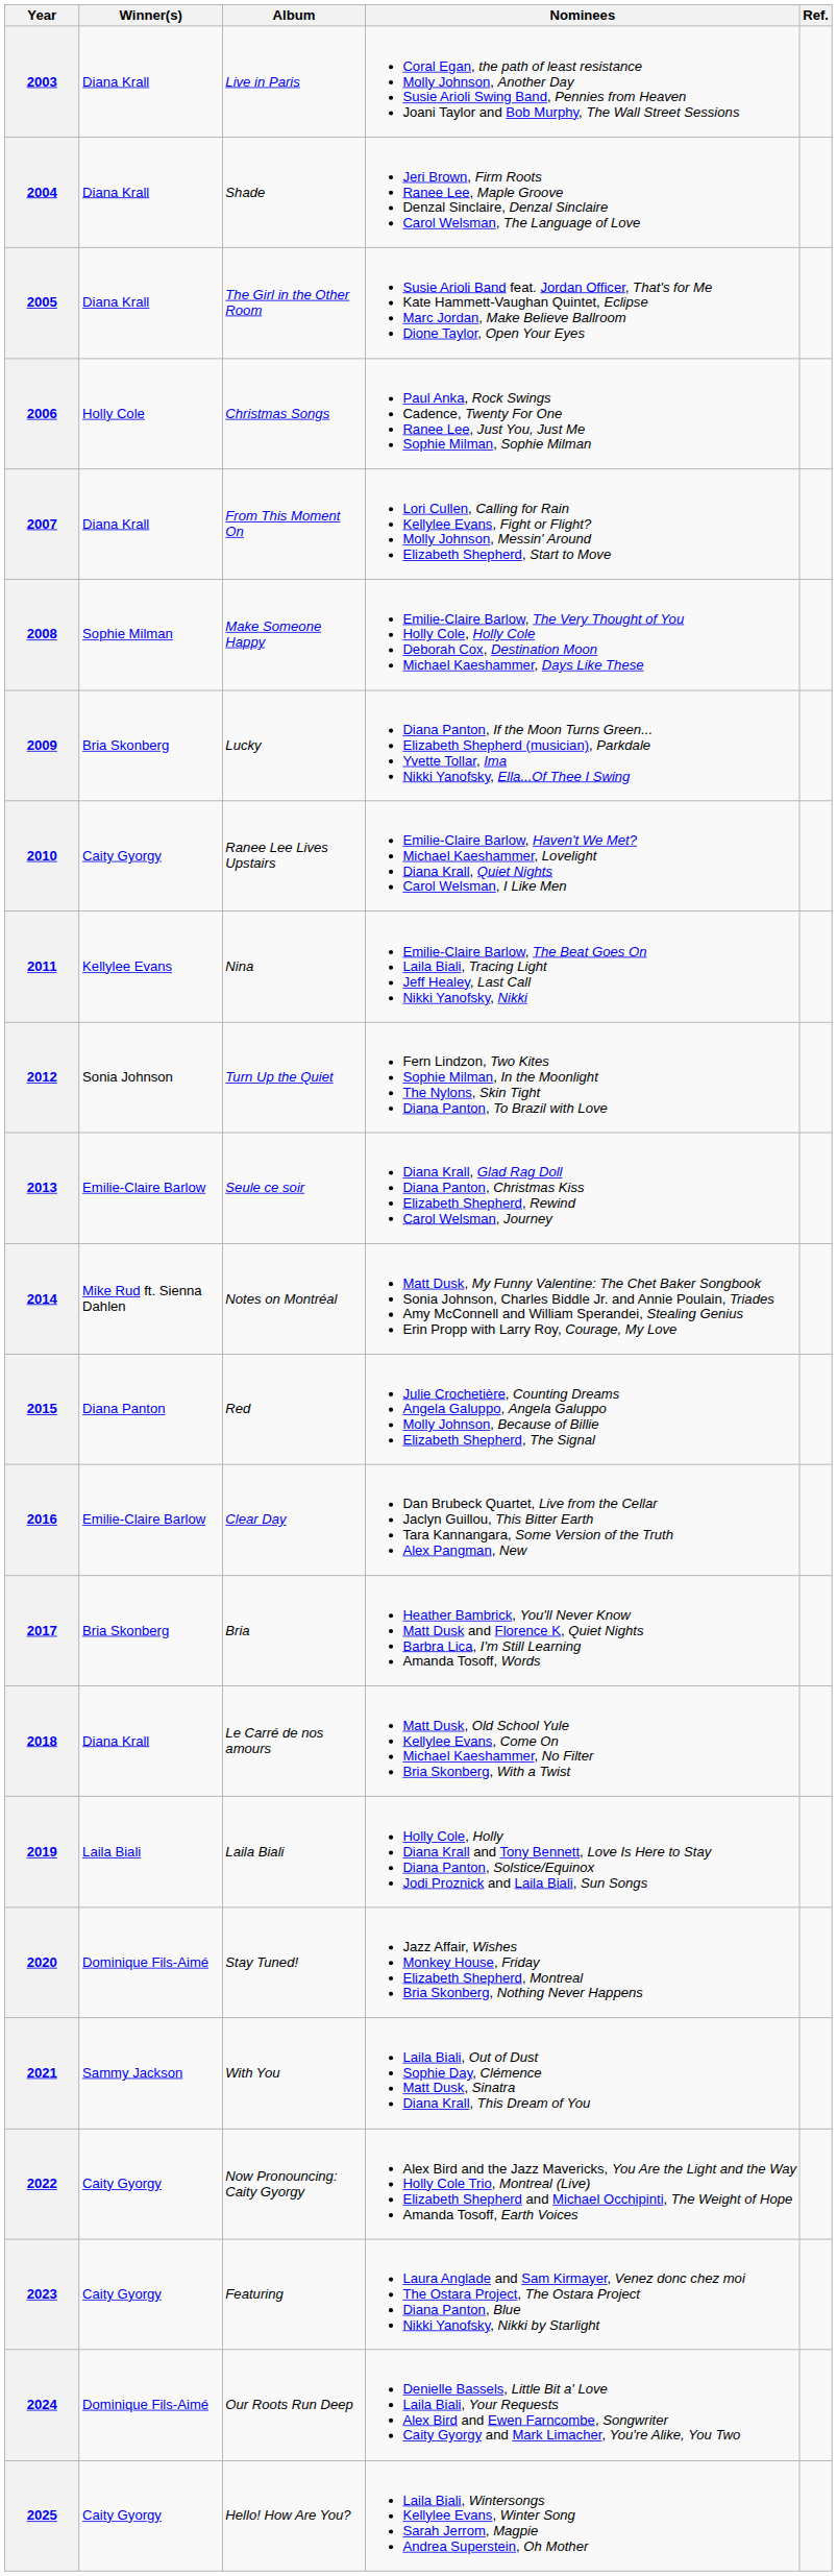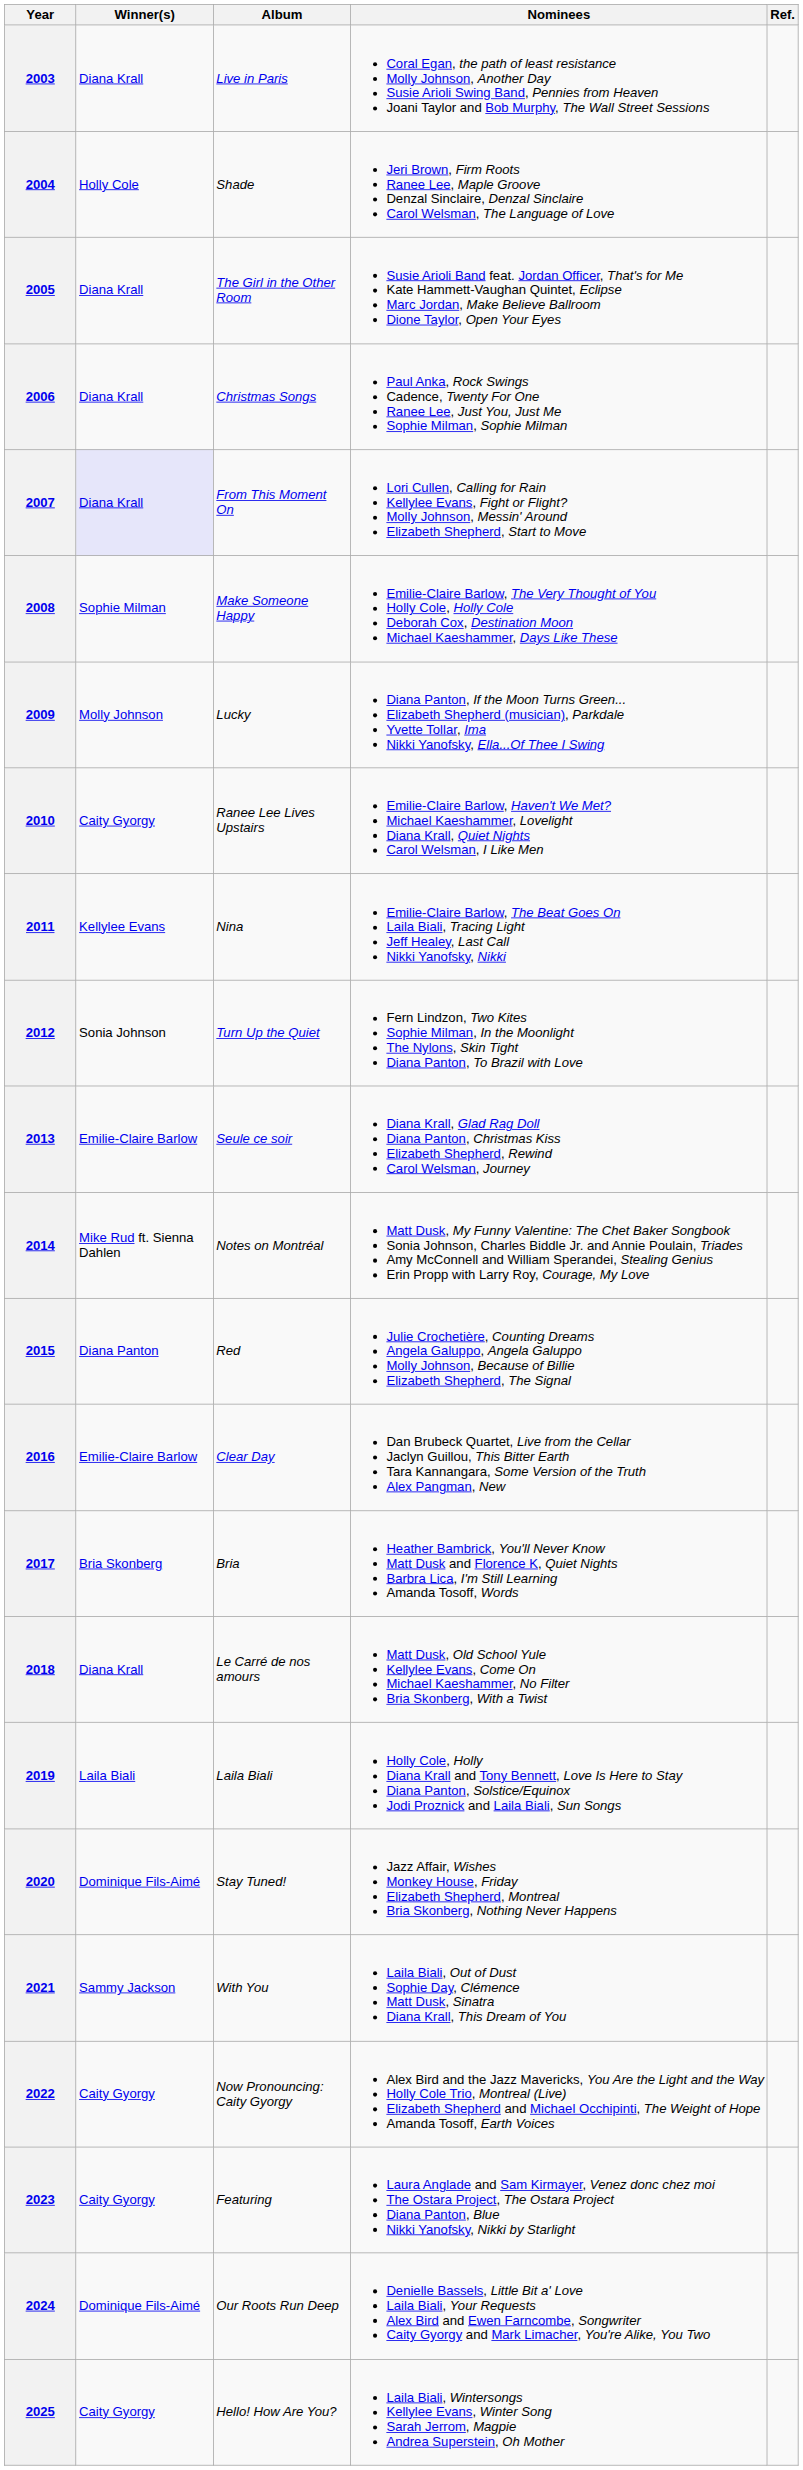 <table class="wikitable sortable">
 <tr>
 <th scope="col" style="width:5em;">Year</th>
 <th scope="col" style="width:10em;">Winner(s)</th>
 <th scope="col" style="width:10em;">Album</th>
 <th scope="col" class="unsortable">Nominees</th>
 <th scope="col" class="unsortable">Ref.</th>
 </tr>
 <tr>
 <th scope="row"><a href='#'>2003</a></th>
 <td><a href='#'>Diana Krall</a></td>
 <td><em><a href='#'>Live in Paris</a></em></td>
 <td><br><ul><li><a href='#'>Coral Egan</a>, <em>the path of least resistance</em></li><li><a href='#'>Molly Johnson</a>, <em>Another Day</em></li><li><a href='#'>Susie Arioli Swing Band</a>, <em>Pennies from Heaven</em></li><li>Joani Taylor and <a href='#'>Bob Murphy</a>, <em>The Wall Street Sessions</em></li></ul></td>
 <td align="center"></td>
 </tr>
 <tr>
 <th scope="row"><a href='#'>2004</a></th>
-<td><a href='#'>Diana Krall</a></td>
+<td><a href='#'>Holly Cole</a></td>
 <td><em>Shade</em></td>
 <td><br><ul><li><a href='#'>Jeri Brown</a>, <em>Firm Roots</em></li><li><a href='#'>Ranee Lee</a>, <em>Maple Groove</em></li><li>Denzal Sinclaire, <em>Denzal Sinclaire</em></li><li><a href='#'>Carol Welsman</a>, <em>The Language of Love</em></li></ul></td>
 <td align="center"></td>
 </tr>
 <tr>
 <th scope="row"><a href='#'>2005</a></th>
 <td><a href='#'>Diana Krall</a></td>
 <td><em><a href='#'>The Girl in the Other Room</a></em></td>
 <td><br><ul><li><a href='#'>Susie Arioli Band</a> feat. <a href='#'>Jordan Officer</a>, <em>That's for Me</em></li><li>Kate Hammett-Vaughan Quintet, <em>Eclipse</em></li><li><a href='#'>Marc Jordan</a>, <em>Make Believe Ballroom</em></li><li><a href='#'>Dione Taylor</a>, <em>Open Your Eyes</em></li></ul></td>
 <td align="center"></td>
 </tr>
 <tr>
 <th scope="row"><a href='#'>2006</a></th>
-<td><a href='#'>Holly Cole</a></td>
+<td><a href='#'>Diana Krall</a></td>
 <td><em><a href='#'>Christmas Songs</a></em></td>
 <td><br><ul><li><a href='#'>Paul Anka</a>, <em>Rock Swings</em></li><li>Cadence, <em>Twenty For One</em></li><li><a href='#'>Ranee Lee</a>, <em>Just You, Just Me</em></li><li><a href='#'>Sophie Milman</a>, <em>Sophie Milman</em></li></ul></td>
 <td align="center"></td>
 </tr>
 <tr>
 <th scope="row"><a href='#'>2007</a></th>
-<td><a href='#'>Diana Krall</a></td>
+<td style="background: lavender;"><a href='#'>Diana Krall</a></td>
 <td><em><a href='#'>From This Moment On</a></em></td>
 <td><br><ul><li><a href='#'>Lori Cullen</a>, <em>Calling for Rain</em></li><li><a href='#'>Kellylee Evans</a>, <em>Fight or Flight?</em></li><li><a href='#'>Molly Johnson</a>, <em>Messin' Around</em></li><li><a href='#'>Elizabeth Shepherd</a>, <em>Start to Move</em></li></ul></td>
 <td align="center"></td>
 </tr>
 <tr>
 <th scope="row"><a href='#'>2008</a></th>
 <td><a href='#'>Sophie Milman</a></td>
 <td><em><a href='#'>Make Someone Happy</a></em></td>
 <td><br><ul><li><a href='#'>Emilie-Claire Barlow</a>, <em><a href='#'>The Very Thought of You</a></em></li><li><a href='#'>Holly Cole</a>, <em><a href='#'>Holly Cole</a></em></li><li><a href='#'>Deborah Cox</a>, <em><a href='#'>Destination Moon</a></em></li><li><a href='#'>Michael Kaeshammer</a>, <em><a href='#'>Days Like These</a></em></li></ul></td>
 <td align="center"></td>
 </tr>
 <tr>
 <th scope="row"><a href='#'>2009</a></th>
-<td><a href='#'>Bria Skonberg</a></td>
+<td><a href='#'>Molly Johnson</a></td>
 <td><em>Lucky</em></td>
 <td><br><ul><li><a href='#'>Diana Panton</a>, <em>If the Moon Turns Green...</em></li><li><a href='#'>Elizabeth Shepherd (musician)</a>, <em>Parkdale</em></li><li><a href='#'>Yvette Tollar</a>, <em><a href='#'>Ima</a></em></li><li><a href='#'>Nikki Yanofsky</a>, <em><a href='#'>Ella...Of Thee I Swing</a></em></li></ul></td>
 <td align="center"></td>
 </tr>
 <tr>
 <th scope="row"><a href='#'>2010</a></th>
 <td><a href='#'>Caity Gyorgy</a></td>
 <td><em>Ranee Lee Lives Upstairs</em></td>
 <td><br><ul><li><a href='#'>Emilie-Claire Barlow</a>, <em><a href='#'>Haven't We Met?</a></em></li><li><a href='#'>Michael Kaeshammer</a>, <em>Lovelight</em></li><li><a href='#'>Diana Krall</a>, <em><a href='#'>Quiet Nights</a></em></li><li><a href='#'>Carol Welsman</a>, <em>I Like Men</em></li></ul></td>
 <td align="center"></td>
 </tr>
 <tr>
 <th scope="row"><a href='#'>2011</a></th>
 <td><a href='#'>Kellylee Evans</a></td>
 <td><em>Nina</em></td>
 <td><br><ul><li><a href='#'>Emilie-Claire Barlow</a>, <em><a href='#'>The Beat Goes On</a></em></li><li><a href='#'>Laila Biali</a>, <em>Tracing Light</em></li><li><a href='#'>Jeff Healey</a>, <em>Last Call</em></li><li><a href='#'>Nikki Yanofsky</a>, <em><a href='#'>Nikki</a></em></li></ul></td>
 <td align="center"></td>
 </tr>
 <tr>
 <th scope="row"><a href='#'>2012</a></th>
 <td>Sonia Johnson</td>
 <td><em><a href='#'>Turn Up the Quiet</a></em></td>
 <td><br><ul><li>Fern Lindzon, <em>Two Kites</em></li><li><a href='#'>Sophie Milman</a>, <em>In the Moonlight</em></li><li><a href='#'>The Nylons</a>, <em>Skin Tight</em></li><li><a href='#'>Diana Panton</a>, <em>To Brazil with Love</em></li></ul></td>
 <td align="center"></td>
 </tr>
 <tr>
 <th scope="row"><a href='#'>2013</a></th>
 <td><a href='#'>Emilie-Claire Barlow</a></td>
 <td><em><a href='#'>Seule ce soir</a></em></td>
 <td><br><ul><li><a href='#'>Diana Krall</a>, <em><a href='#'>Glad Rag Doll</a></em></li><li><a href='#'>Diana Panton</a>, <em>Christmas Kiss</em></li><li><a href='#'>Elizabeth Shepherd</a>, <em>Rewind</em></li><li><a href='#'>Carol Welsman</a>, <em>Journey</em></li></ul></td>
 <td align="center"></td>
 </tr>
 <tr>
 <th scope="row"><a href='#'>2014</a></th>
 <td><a href='#'>Mike Rud</a> ft. Sienna Dahlen</td>
 <td><em>Notes on Montréal</em></td>
 <td><br><ul><li><a href='#'>Matt Dusk</a>, <em>My Funny Valentine: The Chet Baker Songbook</em></li><li>Sonia Johnson, Charles Biddle Jr. and Annie Poulain, <em>Triades</em></li><li>Amy McConnell and William Sperandei, <em>Stealing Genius</em></li><li>Erin Propp with Larry Roy, <em>Courage, My Love</em></li></ul></td>
 <td align="center"></td>
 </tr>
 <tr>
 <th scope="row"><a href='#'>2015</a></th>
 <td><a href='#'>Diana Panton</a></td>
 <td><em>Red</em></td>
 <td><br><ul><li><a href='#'>Julie Crochetière</a>, <em>Counting Dreams</em></li><li><a href='#'>Angela Galuppo</a>, <em>Angela Galuppo</em></li><li><a href='#'>Molly Johnson</a>, <em>Because of Billie</em></li><li><a href='#'>Elizabeth Shepherd</a>, <em>The Signal</em></li></ul></td>
 <td align="center"></td>
 </tr>
 <tr>
 <th scope="row"><a href='#'>2016</a></th>
 <td><a href='#'>Emilie-Claire Barlow</a></td>
 <td><em><a href='#'>Clear Day</a></em></td>
 <td><br><ul><li>Dan Brubeck Quartet, <em>Live from the Cellar</em></li><li>Jaclyn Guillou, <em>This Bitter Earth</em></li><li>Tara Kannangara, <em>Some Version of the Truth</em></li><li><a href='#'>Alex Pangman</a>, <em>New</em></li></ul></td>
 <td align="center"></td>
 </tr>
 <tr>
 <th scope="row"><a href='#'>2017</a></th>
 <td><a href='#'>Bria Skonberg</a></td>
 <td><em>Bria</em></td>
 <td><br><ul><li><a href='#'>Heather Bambrick</a>, <em>You'll Never Know</em></li><li><a href='#'>Matt Dusk</a> and <a href='#'>Florence K</a>, <em>Quiet Nights</em></li><li><a href='#'>Barbra Lica</a>, <em>I'm Still Learning</em></li><li>Amanda Tosoff, <em>Words</em></li></ul></td>
 <td align="center"></td>
 </tr>
 <tr>
 <th scope="row"><a href='#'>2018</a></th>
 <td><a href='#'>Diana Krall</a></td>
 <td><em>Le Carré de nos amours</em></td>
 <td><br><ul><li><a href='#'>Matt Dusk</a>, <em>Old School Yule</em></li><li><a href='#'>Kellylee Evans</a>, <em>Come On</em></li><li><a href='#'>Michael Kaeshammer</a>, <em>No Filter</em></li><li><a href='#'>Bria Skonberg</a>, <em>With a Twist</em></li></ul></td>
 <td align="center"></td>
 </tr>
 <tr>
 <th scope="row"><a href='#'>2019</a></th>
 <td><a href='#'>Laila Biali</a></td>
 <td><em>Laila Biali</em></td>
 <td><br><ul><li><a href='#'>Holly Cole</a>, <em>Holly</em></li><li><a href='#'>Diana Krall</a> and <a href='#'>Tony Bennett</a>, <em>Love Is Here to Stay</em></li><li><a href='#'>Diana Panton</a>, <em>Solstice/Equinox</em></li><li><a href='#'>Jodi Proznick</a> and <a href='#'>Laila Biali</a>, <em>Sun Songs</em></li></ul></td>
 <td align="center"></td>
 </tr>
 <tr>
 <th scope="row"><a href='#'>2020</a></th>
 <td><a href='#'>Dominique Fils-Aimé</a></td>
 <td><em>Stay Tuned!</em></td>
 <td><br><ul><li>Jazz Affair, <em>Wishes</em></li><li><a href='#'>Monkey House</a>, <em>Friday</em></li><li><a href='#'>Elizabeth Shepherd</a>, <em>Montreal</em></li><li><a href='#'>Bria Skonberg</a>, <em>Nothing Never Happens</em></li></ul></td>
 <td></td>
 </tr>
 <tr>
 <th scope="row"><a href='#'>2021</a></th>
 <td><a href='#'>Sammy Jackson</a></td>
 <td><em>With You</em></td>
 <td><br><ul><li><a href='#'>Laila Biali</a>, <em>Out of Dust</em></li><li><a href='#'>Sophie Day</a>, <em>Clémence</em></li><li><a href='#'>Matt Dusk</a>, <em>Sinatra</em></li><li><a href='#'>Diana Krall</a>, <em>This Dream of You</em></li></ul></td>
 <td></td>
 </tr>
 <tr>
 <th style="text-align:center;" scope="row"><a href='#'>2022</a></th>
 <td><a href='#'>Caity Gyorgy</a></td>
 <td><em>Now Pronouncing: Caity Gyorgy</em></td>
 <td><br><ul><li>Alex Bird and the Jazz Mavericks, <em>You Are the Light and the Way</em></li><li><a href='#'>Holly Cole Trio</a>, <em>Montreal (Live)</em></li><li><a href='#'>Elizabeth Shepherd</a> and <a href='#'>Michael Occhipinti</a>, <em>The Weight of Hope</em></li><li>Amanda Tosoff, <em>Earth Voices</em></li></ul></td>
 <td align="center"></td>
 </tr>
 <tr>
 <th scope="row"><a href='#'>2023</a></th>
 <td><a href='#'>Caity Gyorgy</a></td>
 <td><em>Featuring</em></td>
 <td><br><ul><li><a href='#'>Laura Anglade</a> and <a href='#'>Sam Kirmayer</a>, <em>Venez donc chez moi</em></li><li><a href='#'>The Ostara Project</a>, <em>The Ostara Project</em></li><li><a href='#'>Diana Panton</a>, <em>Blue</em></li><li><a href='#'>Nikki Yanofsky</a>, <em>Nikki by Starlight</em></li></ul></td>
 <td align="center"></td>
 </tr>
 <tr>
 <th scope="row"><a href='#'>2024</a></th>
 <td><a href='#'>Dominique Fils-Aimé</a></td>
 <td><em>Our Roots Run Deep</em></td>
 <td><br><ul><li><a href='#'>Denielle Bassels</a>, <em>Little Bit a' Love</em></li><li><a href='#'>Laila Biali</a>, <em>Your Requests</em></li><li><a href='#'>Alex Bird</a> and <a href='#'>Ewen Farncombe</a>, <em>Songwriter</em></li><li><a href='#'>Caity Gyorgy</a> and <a href='#'>Mark Limacher</a>, <em>You're Alike, You Two</em></li></ul></td>
 <td align="center"></td>
 </tr>
 <tr>
 <th scope="row"><a href='#'>2025</a></th>
 <td><a href='#'>Caity Gyorgy</a></td>
 <td><em>Hello! How Are You?</em></td>
 <td><br><ul><li><a href='#'>Laila Biali</a>, <em>Wintersongs</em></li><li><a href='#'>Kellylee Evans</a>, <em>Winter Song</em></li><li><a href='#'>Sarah Jerrom</a>, <em>Magpie</em></li><li><a href='#'>Andrea Superstein</a>, <em>Oh Mother</em></li></ul></td>
 <td align="center"></td>
 </tr>
 </table>
